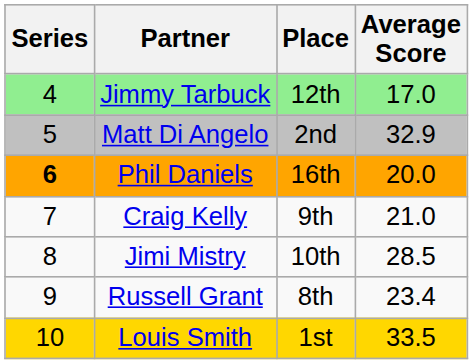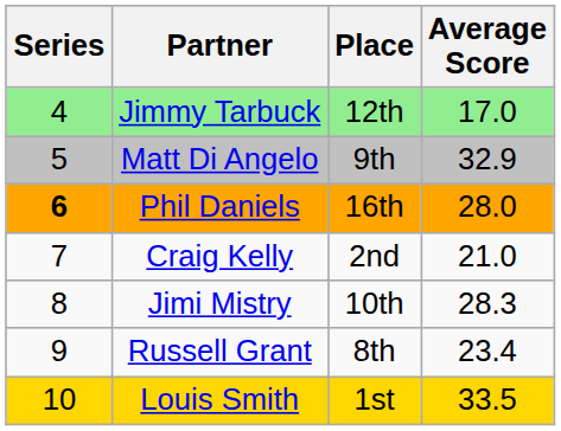 <table class="wikitable sortable" style="margin:auto; text-align:center;">
 <tr>
 <th>Series</th>
 <th>Partner</th>
 <th>Place</th>
 <th>Average<br>Score</th>
 </tr>
 <tr bgcolor="lightgreen">
 <td>4</td>
 <td><a href='#'>Jimmy Tarbuck</a></td>
 <td>12th</td>
 <td>17.0</td>
 </tr>
 <tr bgcolor="silver">
 <td>5</td>
 <td><a href='#'>Matt Di Angelo</a></td>
-<td>2nd</td>
+<td>9th</td>
 <td>32.9</td>
 </tr>
 <tr bgcolor="orange">
 <td><strong>6</strong></td>
 <td><a href='#'>Phil Daniels</a></td>
 <td>16th</td>
-<td>20.0</td>
+<td>28.0</td>
 </tr>
 <tr>
 <td>7</td>
 <td><a href='#'>Craig Kelly</a></td>
-<td>9th</td>
+<td>2nd</td>
 <td>21.0</td>
 </tr>
 <tr>
 <td>8</td>
 <td><a href='#'>Jimi Mistry</a></td>
 <td>10th</td>
-<td>28.5</td>
+<td>28.3</td>
 </tr>
 <tr>
 <td>9</td>
 <td><a href='#'>Russell Grant</a></td>
 <td>8th</td>
 <td>23.4</td>
 </tr>
 <tr bgcolor="gold">
 <td>10</td>
 <td><a href='#'>Louis Smith</a></td>
 <td>1st</td>
 <td>33.5</td>
 </tr>
 </table>
